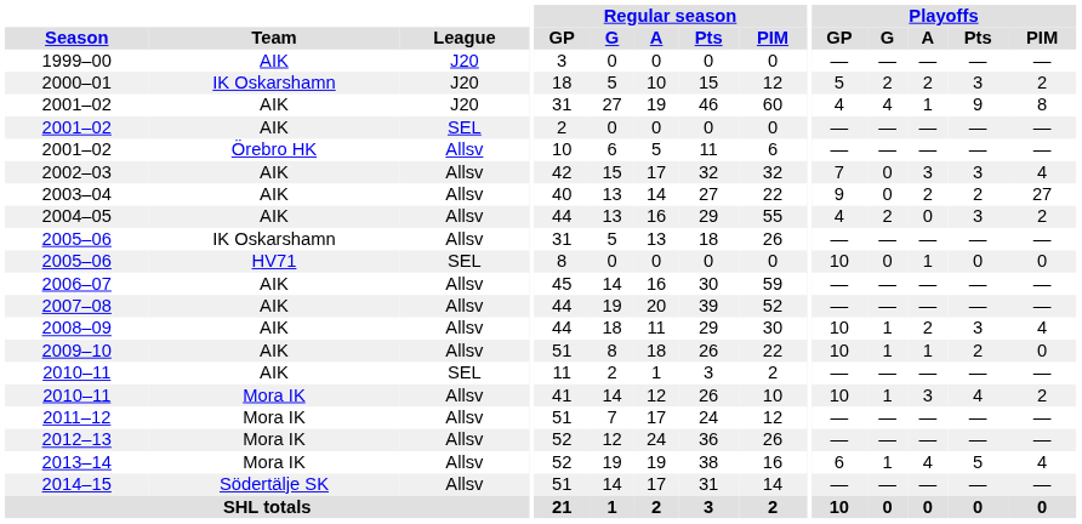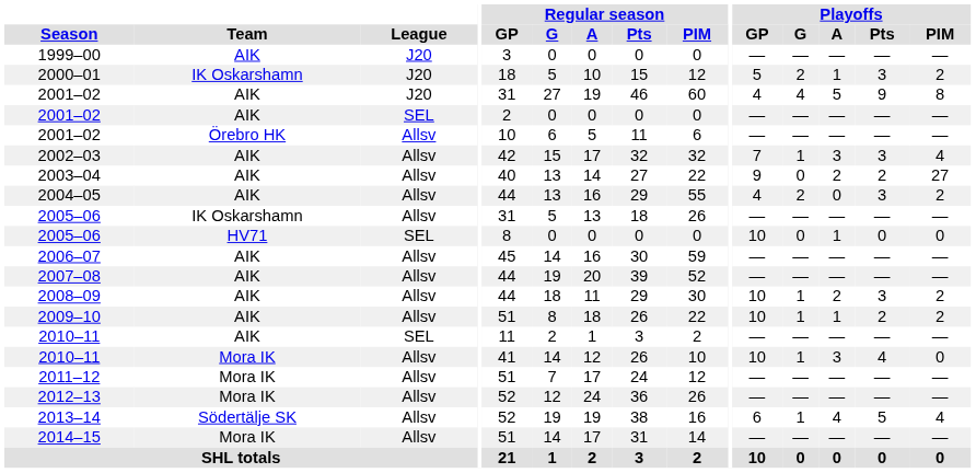 <table border="0" cellpadding="1" cellspacing="0" style="text-align:center; width:60em">
 <tr bgcolor="#e0e0e0">
 <th colspan="3" bgcolor="#ffffff"></th>
 <th rowspan="99" bgcolor="#ffffff"></th>
 <th colspan="5"><a href='#'>Regular season</a></th>
 <th rowspan="99" bgcolor="#ffffff"></th>
 <th colspan="5"><a href='#'>Playoffs</a></th>
 </tr>
 <tr bgcolor="#e0e0e0">
 <th><a href='#'>Season</a></th>
 <th>Team</th>
 <th>League</th>
 <th>GP</th>
 <th><a href='#'>G</a></th>
 <th><a href='#'>A</a></th>
 <th><a href='#'>Pts</a></th>
 <th><a href='#'>PIM</a></th>
 <th>GP</th>
 <th>G</th>
 <th>A</th>
 <th>Pts</th>
 <th>PIM</th>
 </tr>
 <tr>
 <td>1999–00</td>
 <td><a href='#'>AIK</a></td>
 <td><a href='#'>J20</a></td>
 <td>3</td>
 <td>0</td>
 <td>0</td>
 <td>0</td>
 <td>0</td>
 <td>—</td>
 <td>—</td>
 <td>—</td>
 <td>—</td>
 <td>—</td>
 </tr>
 <tr bgcolor="#f0f0f0">
 <td>2000–01</td>
 <td><a href='#'>IK Oskarshamn</a></td>
 <td>J20</td>
 <td>18</td>
 <td>5</td>
 <td>10</td>
 <td>15</td>
 <td>12</td>
 <td>5</td>
 <td>2</td>
-<td>2</td>
+<td>1</td>
 <td>3</td>
 <td>2</td>
 </tr>
 <tr>
 <td>2001–02</td>
 <td>AIK</td>
 <td>J20</td>
 <td>31</td>
 <td>27</td>
 <td>19</td>
 <td>46</td>
 <td>60</td>
 <td>4</td>
 <td>4</td>
-<td>1</td>
+<td>5</td>
 <td>9</td>
 <td>8</td>
 </tr>
 <tr bgcolor="#f0f0f0">
 <td><a href='#'>2001–02</a></td>
 <td>AIK</td>
 <td><a href='#'>SEL</a></td>
 <td>2</td>
 <td>0</td>
 <td>0</td>
 <td>0</td>
 <td>0</td>
 <td>—</td>
 <td>—</td>
 <td>—</td>
 <td>—</td>
 <td>—</td>
 </tr>
 <tr>
 <td>2001–02</td>
 <td><a href='#'>Örebro HK</a></td>
 <td><a href='#'>Allsv</a></td>
 <td>10</td>
 <td>6</td>
 <td>5</td>
 <td>11</td>
 <td>6</td>
 <td>—</td>
 <td>—</td>
 <td>—</td>
 <td>—</td>
 <td>—</td>
 </tr>
 <tr bgcolor="#f0f0f0">
 <td>2002–03</td>
 <td>AIK</td>
 <td>Allsv</td>
 <td>42</td>
 <td>15</td>
 <td>17</td>
 <td>32</td>
 <td>32</td>
 <td>7</td>
-<td>0</td>
+<td>1</td>
 <td>3</td>
 <td>3</td>
 <td>4</td>
 </tr>
 <tr>
 <td>2003–04</td>
 <td>AIK</td>
 <td>Allsv</td>
 <td>40</td>
 <td>13</td>
 <td>14</td>
 <td>27</td>
 <td>22</td>
 <td>9</td>
 <td>0</td>
 <td>2</td>
 <td>2</td>
 <td>27</td>
 </tr>
 <tr bgcolor="#f0f0f0">
 <td>2004–05</td>
 <td>AIK</td>
 <td>Allsv</td>
 <td>44</td>
 <td>13</td>
 <td>16</td>
 <td>29</td>
 <td>55</td>
 <td>4</td>
 <td>2</td>
 <td>0</td>
 <td>3</td>
 <td>2</td>
 </tr>
 <tr>
 <td><a href='#'>2005–06</a></td>
 <td>IK Oskarshamn</td>
 <td>Allsv</td>
 <td>31</td>
 <td>5</td>
 <td>13</td>
 <td>18</td>
 <td>26</td>
 <td>—</td>
 <td>—</td>
 <td>—</td>
 <td>—</td>
 <td>—</td>
 </tr>
 <tr bgcolor="#f0f0f0">
 <td><a href='#'>2005–06</a></td>
 <td><a href='#'>HV71</a></td>
 <td>SEL</td>
 <td>8</td>
 <td>0</td>
 <td>0</td>
 <td>0</td>
 <td>0</td>
 <td>10</td>
 <td>0</td>
 <td>1</td>
 <td>0</td>
 <td>0</td>
 </tr>
 <tr>
 <td><a href='#'>2006–07</a></td>
 <td>AIK</td>
 <td>Allsv</td>
 <td>45</td>
 <td>14</td>
 <td>16</td>
 <td>30</td>
 <td>59</td>
 <td>—</td>
 <td>—</td>
 <td>—</td>
 <td>—</td>
 <td>—</td>
 </tr>
 <tr bgcolor="#f0f0f0">
 <td><a href='#'>2007–08</a></td>
 <td>AIK</td>
 <td>Allsv</td>
 <td>44</td>
 <td>19</td>
 <td>20</td>
 <td>39</td>
 <td>52</td>
 <td>—</td>
 <td>—</td>
 <td>—</td>
 <td>—</td>
 <td>—</td>
 </tr>
 <tr>
 <td><a href='#'>2008–09</a></td>
 <td>AIK</td>
 <td>Allsv</td>
 <td>44</td>
 <td>18</td>
 <td>11</td>
 <td>29</td>
 <td>30</td>
 <td>10</td>
 <td>1</td>
 <td>2</td>
 <td>3</td>
-<td>4</td>
+<td>2</td>
 </tr>
 <tr bgcolor="#f0f0f0">
 <td><a href='#'>2009–10</a></td>
 <td>AIK</td>
 <td>Allsv</td>
 <td>51</td>
 <td>8</td>
 <td>18</td>
 <td>26</td>
 <td>22</td>
 <td>10</td>
 <td>1</td>
 <td>1</td>
 <td>2</td>
-<td>0</td>
+<td>2</td>
 </tr>
 <tr>
 <td><a href='#'>2010–11</a></td>
 <td>AIK</td>
 <td>SEL</td>
 <td>11</td>
 <td>2</td>
 <td>1</td>
 <td>3</td>
 <td>2</td>
 <td>—</td>
 <td>—</td>
 <td>—</td>
 <td>—</td>
 <td>—</td>
 </tr>
 <tr bgcolor="#f0f0f0">
 <td><a href='#'>2010–11</a></td>
 <td><a href='#'>Mora IK</a></td>
 <td>Allsv</td>
 <td>41</td>
 <td>14</td>
 <td>12</td>
 <td>26</td>
 <td>10</td>
 <td>10</td>
 <td>1</td>
 <td>3</td>
 <td>4</td>
-<td>2</td>
+<td>0</td>
 </tr>
 <tr>
 <td><a href='#'>2011–12</a></td>
 <td>Mora IK</td>
 <td>Allsv</td>
 <td>51</td>
 <td>7</td>
 <td>17</td>
 <td>24</td>
 <td>12</td>
 <td>—</td>
 <td>—</td>
 <td>—</td>
 <td>—</td>
 <td>—</td>
 </tr>
 <tr bgcolor="#f0f0f0">
 <td><a href='#'>2012–13</a></td>
 <td>Mora IK</td>
 <td>Allsv</td>
 <td>52</td>
 <td>12</td>
 <td>24</td>
 <td>36</td>
 <td>26</td>
 <td>—</td>
 <td>—</td>
 <td>—</td>
 <td>—</td>
 <td>—</td>
 </tr>
 <tr>
 <td><a href='#'>2013–14</a></td>
-<td>Mora IK</td>
+<td><a href='#'>Södertälje SK</a></td>
 <td>Allsv</td>
 <td>52</td>
 <td>19</td>
 <td>19</td>
 <td>38</td>
 <td>16</td>
 <td>6</td>
 <td>1</td>
 <td>4</td>
 <td>5</td>
 <td>4</td>
 </tr>
 <tr bgcolor="#f0f0f0">
 <td><a href='#'>2014–15</a></td>
-<td><a href='#'>Södertälje SK</a></td>
+<td>Mora IK</td>
 <td>Allsv</td>
 <td>51</td>
 <td>14</td>
 <td>17</td>
 <td>31</td>
 <td>14</td>
 <td>—</td>
 <td>—</td>
 <td>—</td>
 <td>—</td>
 <td>—</td>
 </tr>
 <tr bgcolor="#e0e0e0">
 <th colspan="3">SHL totals</th>
 <th>21</th>
 <th>1</th>
 <th>2</th>
 <th>3</th>
 <th>2</th>
 <th>10</th>
 <th>0</th>
 <th>0</th>
 <th>0</th>
 <th>0</th>
 </tr>
 </table>
